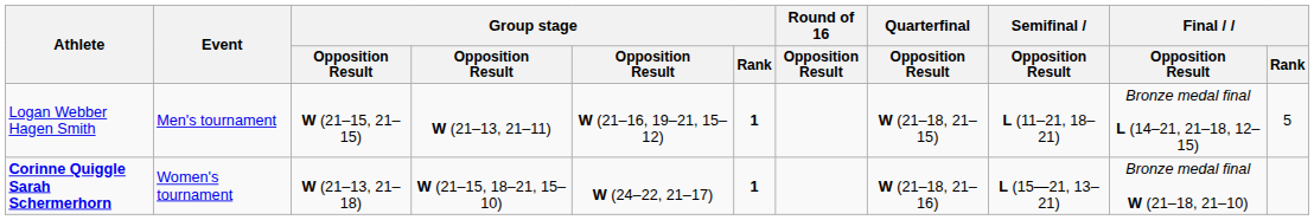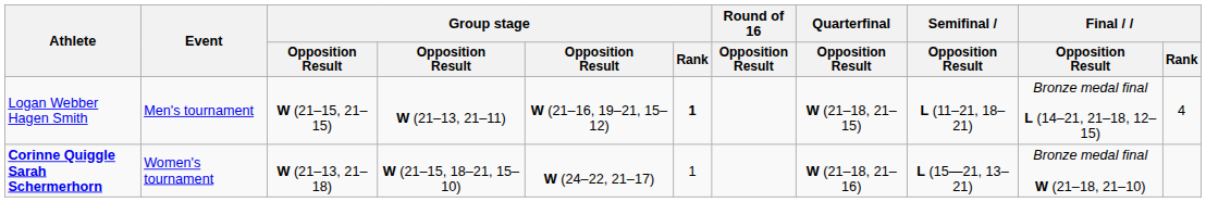 <table class=wikitable style=font-size:90%;text-align:center>
 <tr>
 <th rowspan=2>Athlete</th>
 <th rowspan=2>Event</th>
 <th colspan=4>Group stage</th>
 <th>Round of 16</th>
 <th>Quarterfinal</th>
 <th>Semifinal / </th>
 <th colspan=2>Final /  / </th>
 </tr>
 <tr style=font-size:95%>
 <th>Opposition<br>Result</th>
 <th>Opposition<br>Result</th>
 <th>Opposition<br>Result</th>
 <th>Rank</th>
 <th>Opposition<br>Result</th>
 <th>Opposition<br>Result</th>
 <th>Opposition<br>Result</th>
 <th>Opposition<br>Result</th>
 <th>Rank</th>
 </tr>
 <tr>
 <td align=left><a href='#'>Logan Webber</a><br><a href='#'>Hagen Smith</a></td>
 <td align=left><a href='#'>Men's tournament</a></td>
 <td><br><strong>W</strong> (21–15, 21–15)</td>
 <td><br><strong>W</strong> (21–13, 21–11)</td>
 <td><br><strong>W</strong> (21–16, 19–21, 15–12)</td>
 <td><strong>1</strong></td>
 <td></td>
 <td><br><strong>W</strong> (21–18, 21–15)</td>
 <td><br><strong>L</strong> (11–21, 18–21)</td>
 <td><em>Bronze medal final</em><br><br><strong>L</strong> (14–21, 21–18, 12–15)</td>
-<td>5</td>
+<td>4</td>
 </tr>
 <tr>
 <td align=left><strong><a href='#'>Corinne Quiggle</a><br><a href='#'>Sarah Schermerhorn</a></strong></td>
 <td align=left><a href='#'>Women's tournament</a></td>
 <td><br><strong>W</strong> (21–13, 21–18)</td>
 <td><br><strong>W</strong> (21–15, 18–21, 15–10)</td>
 <td><br><strong>W</strong> (24–22, 21–17)</td>
-<td><strong>1</strong></td>
+<td>1</td>
 <td></td>
 <td><br><strong>W</strong> (21–18, 21–16)</td>
 <td><br><strong>L</strong> (15—21, 13–21)</td>
 <td><em>Bronze medal final</em><br><br><strong>W</strong> (21–18, 21–10)</td>
 <td></td>
 </tr>
 </table>
